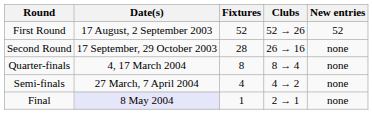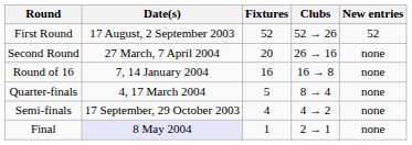 <table class="wikitable" style="text-align:center">
 <tr>
 <th>Round</th>
 <th>Date(s)</th>
 <th>Fixtures</th>
 <th>Clubs</th>
 <th>New entries</th>
 </tr>
 <tr>
 <td>First Round</td>
 <td>17 August, 2 September 2003</td>
 <td>52</td>
 <td>52 → 26</td>
 <td>52</td>
 </tr>
 <tr>
 <td>Second Round</td>
-<td>17 September, 29 October 2003</td>
-<td>28</td>
+<td>27 March, 7 April 2004</td>
+<td>20</td>
 <td>26 → 16</td>
+<td>none</td>
+</tr>
+<tr>
+<td>Round of 16</td>
+<td>7, 14 January 2004</td>
+<td>16</td>
+<td>16 → 8</td>
 <td>none</td>
 </tr>
 <tr>
 <td>Quarter-finals</td>
 <td>4, 17 March 2004</td>
-<td>8</td>
+<td>5</td>
 <td>8 → 4</td>
 <td>none</td>
 </tr>
 <tr>
 <td>Semi-finals</td>
-<td>27 March, 7 April 2004</td>
+<td>17 September, 29 October 2003</td>
 <td>4</td>
 <td>4 → 2</td>
 <td>none</td>
 </tr>
 <tr>
 <td>Final</td>
 <td style="background: lavender;">8 May 2004</td>
 <td>1</td>
 <td>2 → 1</td>
 <td>none</td>
 </tr>
 </table>
